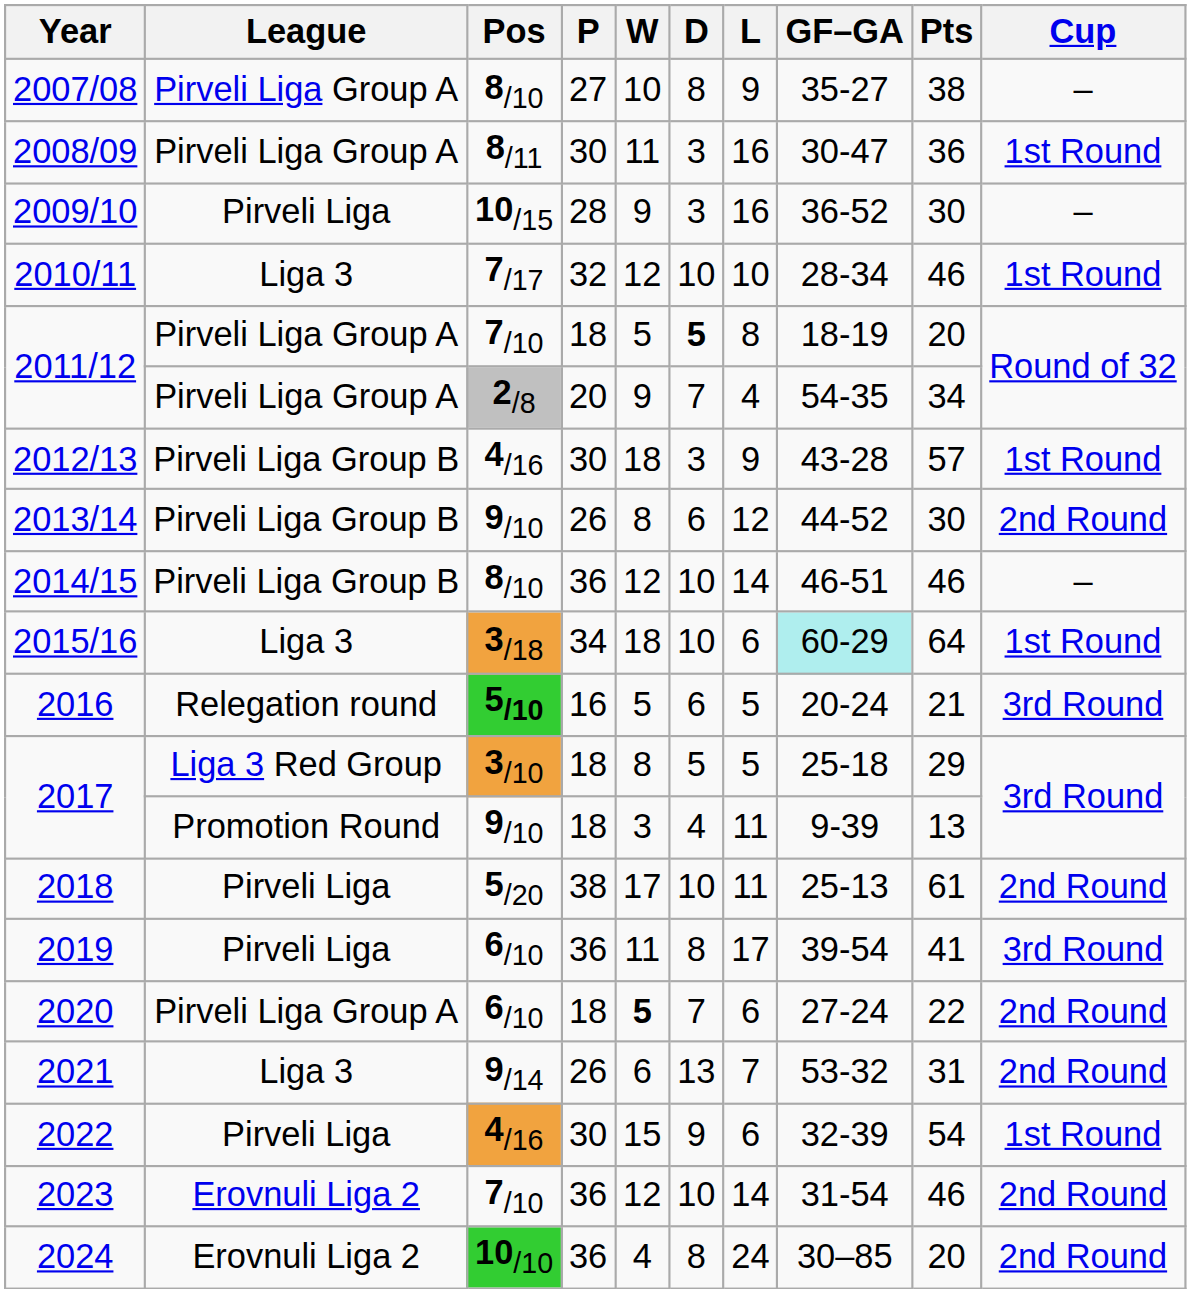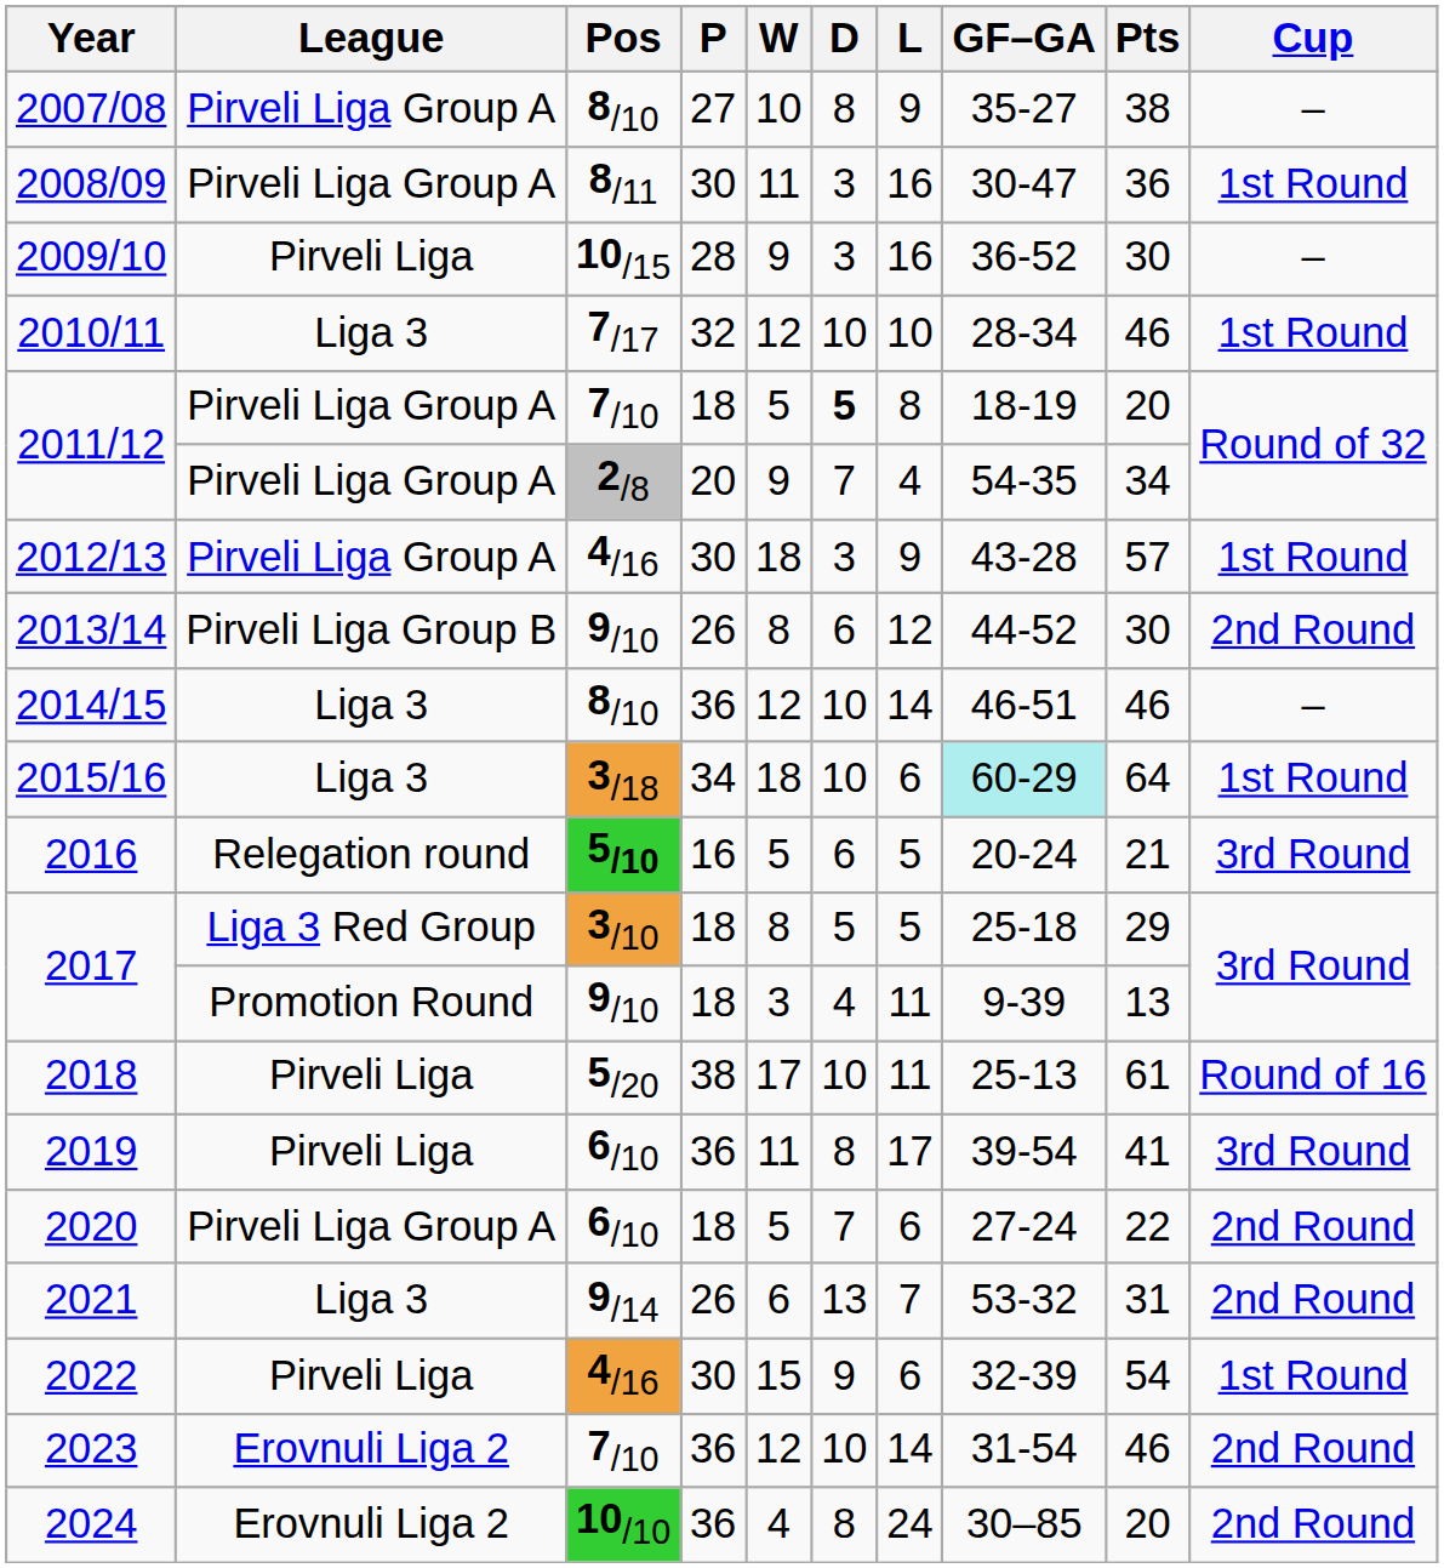 <table class="wikitable sortable" style="text-align: center">
 <tr>
 <th scope="col">Year</th>
 <th scope="col">League</th>
 <th scope="col">Pos</th>
 <th scope="col">P</th>
 <th scope="col">W</th>
 <th scope="col">D</th>
 <th scope="col">L</th>
 <th scope="col">GF–GA</th>
 <th scope="col">Pts</th>
 <th scope="col"><a href='#'>Cup</a></th>
 </tr>
 <tr>
 <td><a href='#'>2007/08</a></td>
 <td><a href='#'>Pirveli Liga</a> Group A</td>
 <td><strong>8</strong><sub>/10</sub></td>
 <td>27</td>
 <td>10</td>
 <td>8</td>
 <td>9</td>
 <td>35-27</td>
 <td>38</td>
 <td>–</td>
 </tr>
 <tr>
 <td><a href='#'>2008/09</a></td>
 <td>Pirveli Liga Group A</td>
 <td><strong>8</strong><sub>/11</sub></td>
 <td>30</td>
 <td>11</td>
 <td>3</td>
 <td>16</td>
 <td>30-47</td>
 <td>36</td>
 <td><a href='#'>1st Round</a></td>
 </tr>
 <tr>
 <td><a href='#'>2009/10</a></td>
 <td>Pirveli Liga</td>
 <td><strong>10</strong><sub>/15</sub></td>
 <td>28</td>
 <td>9</td>
 <td>3</td>
 <td>16</td>
 <td>36-52</td>
 <td>30</td>
 <td>–</td>
 </tr>
 <tr>
 <td><a href='#'>2010/11</a></td>
 <td>Liga 3</td>
 <td><strong>7</strong><sub>/17</sub></td>
 <td>32</td>
 <td>12</td>
 <td>10</td>
 <td>10</td>
 <td>28-34</td>
 <td>46</td>
 <td><a href='#'>1st Round</a></td>
 </tr>
 <tr>
 <td rowspan="2"><a href='#'>2011/12</a></td>
 <td>Pirveli Liga Group A</td>
 <td><strong>7</strong><sub>/10</sub></td>
 <td>18</td>
 <td>5</td>
 <td><strong>5</strong></td>
 <td>8</td>
 <td>18-19</td>
 <td>20</td>
 <td rowspan="2"><a href='#'>Round of 32</a></td>
 </tr>
 <tr>
 <td>Pirveli Liga Group A</td>
 <td bgcolor=Silver><strong>2</strong><sub>/8</sub></td>
 <td>20</td>
 <td>9</td>
 <td>7</td>
 <td>4</td>
 <td>54-35</td>
 <td>34</td>
 </tr>
 <tr>
 <td><a href='#'>2012/13</a></td>
-<td>Pirveli Liga Group B</td>
+<td><a href='#'>Pirveli Liga</a> Group A</td>
 <td><strong>4</strong><sub>/16</sub></td>
 <td>30</td>
 <td>18</td>
 <td>3</td>
 <td>9</td>
 <td>43-28</td>
 <td>57</td>
 <td><a href='#'>1st Round</a></td>
 </tr>
 <tr>
 <td><a href='#'>2013/14</a></td>
 <td>Pirveli Liga Group B</td>
 <td><strong>9</strong><sub>/10</sub></td>
 <td>26</td>
 <td>8</td>
 <td>6</td>
 <td>12</td>
 <td>44-52</td>
 <td>30</td>
 <td><a href='#'>2nd Round</a></td>
 </tr>
 <tr>
 <td><a href='#'>2014/15</a></td>
-<td>Pirveli Liga Group B</td>
+<td>Liga 3</td>
 <td><strong>8</strong><sub>/10</sub></td>
 <td>36</td>
 <td>12</td>
 <td>10</td>
 <td>14</td>
 <td>46-51</td>
 <td>46</td>
 <td>–</td>
 </tr>
 <tr>
 <td><a href='#'>2015/16</a></td>
 <td>Liga 3</td>
 <td bgcolor=#F1A33F><strong>3</strong><sub>/18</sub></td>
 <td>34</td>
 <td>18</td>
 <td>10</td>
 <td>6</td>
 <td style="background: paleturquoise;">60-29</td>
 <td>64</td>
 <td><a href='#'>1st Round</a></td>
 </tr>
 <tr>
 <td><a href='#'>2016</a></td>
 <td>Relegation round</td>
 <td bgcolor=LimeGreen><strong>5<sub>/10</sub></strong></td>
 <td>16</td>
 <td>5</td>
 <td>6</td>
 <td>5</td>
 <td>20-24</td>
 <td>21</td>
 <td><a href='#'>3rd Round</a></td>
 </tr>
 <tr>
 <td rowspan="2"><a href='#'>2017</a></td>
 <td><a href='#'>Liga 3</a> Red Group</td>
 <td bgcolor=#F1A33F><strong>3</strong><sub>/10</sub></td>
 <td>18</td>
 <td>8</td>
 <td>5</td>
 <td>5</td>
 <td>25-18</td>
 <td>29</td>
 <td rowspan="2"><a href='#'>3rd Round</a></td>
 </tr>
 <tr>
 <td>Promotion Round</td>
 <td><strong>9</strong><sub>/10</sub></td>
 <td>18</td>
 <td>3</td>
 <td>4</td>
 <td>11</td>
 <td>9-39</td>
 <td>13</td>
 </tr>
 <tr>
 <td><a href='#'>2018</a></td>
 <td>Pirveli Liga</td>
 <td><strong>5</strong><sub>/20</sub></td>
 <td>38</td>
 <td>17</td>
 <td>10</td>
 <td>11</td>
 <td>25-13</td>
 <td>61</td>
-<td><a href='#'>2nd Round</a></td>
+<td><a href='#'>Round of 16</a></td>
 </tr>
 <tr>
 <td><a href='#'>2019</a></td>
 <td>Pirveli Liga</td>
 <td><strong>6</strong><sub>/10</sub></td>
 <td>36</td>
 <td>11</td>
 <td>8</td>
 <td>17</td>
 <td>39-54</td>
 <td>41</td>
 <td><a href='#'>3rd Round</a></td>
 </tr>
 <tr>
 <td><a href='#'>2020</a></td>
 <td>Pirveli Liga Group A</td>
 <td><strong>6</strong><sub>/10</sub></td>
 <td>18</td>
-<td><strong>5</strong></td>
+<td>5</td>
 <td>7</td>
 <td>6</td>
 <td>27-24</td>
 <td>22</td>
 <td><a href='#'>2nd Round</a></td>
 </tr>
 <tr>
 <td><a href='#'>2021</a></td>
 <td>Liga 3</td>
 <td><strong>9</strong><sub>/14</sub></td>
 <td>26</td>
 <td>6</td>
 <td>13</td>
 <td>7</td>
 <td>53-32</td>
 <td>31</td>
 <td><a href='#'>2nd Round</a></td>
 </tr>
 <tr>
 <td><a href='#'>2022</a></td>
 <td>Pirveli Liga</td>
 <td bgcolor=#F1A33F><strong>4</strong><sub>/16</sub></td>
 <td>30</td>
 <td>15</td>
 <td>9</td>
 <td>6</td>
 <td>32-39</td>
 <td>54</td>
 <td><a href='#'>1st Round</a></td>
 </tr>
 <tr>
 <td><a href='#'>2023</a></td>
 <td><a href='#'>Erovnuli Liga 2</a></td>
 <td><strong>7</strong><sub>/10</sub></td>
 <td>36</td>
 <td>12</td>
 <td>10</td>
 <td>14</td>
 <td>31-54</td>
 <td>46</td>
 <td><a href='#'>2nd Round</a></td>
 </tr>
 <tr>
 <td><a href='#'>2024</a></td>
 <td>Erovnuli Liga 2</td>
 <td bgcolor=LimeGreen><strong>10</strong><sub>/10</sub></td>
 <td>36</td>
 <td>4</td>
 <td>8</td>
 <td>24</td>
 <td>30–85</td>
 <td>20</td>
 <td><a href='#'>2nd Round</a></td>
 </tr>
 </table>
